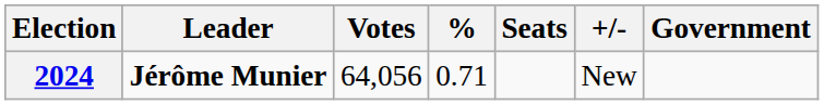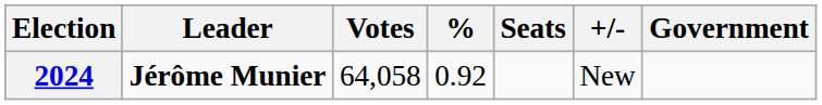 <table class="wikitable" style="text-align:right;">
 <tr>
 <th>Election</th>
 <th>Leader</th>
 <th>Votes</th>
 <th>%</th>
 <th>Seats</th>
 <th>+/-</th>
 <th>Government</th>
 </tr>
 <tr>
 <th><a href='#'>2024</a></th>
 <td><strong>Jérôme Munier</strong></td>
-<td>64,056</td>
-<td>0.71</td>
+<td>64,058</td>
+<td>0.92</td>
 <td></td>
 <td>New</td>
 <td></td>
 </tr>
 </table>
